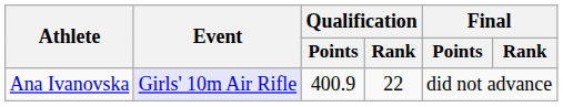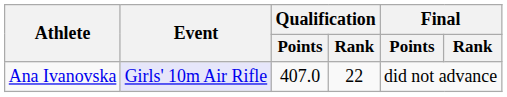 <table class="wikitable" style="font-size:90%;">
 <tr>
 <th rowspan=2>Athlete</th>
 <th rowspan=2>Event</th>
 <th colspan=2>Qualification</th>
 <th colspan=2>Final</th>
 </tr>
 <tr style="font-size:95%">
 <th>Points</th>
 <th>Rank</th>
 <th>Points</th>
 <th>Rank</th>
 </tr>
 <tr align=center>
 <td align=left><a href='#'>Ana Ivanovska</a></td>
 <td align=left style="background: lavender;"><a href='#'>Girls' 10m Air Rifle</a></td>
-<td>400.9</td>
+<td>407.0</td>
 <td>22</td>
 <td colspan=2>did not advance</td>
 </tr>
 </table>
